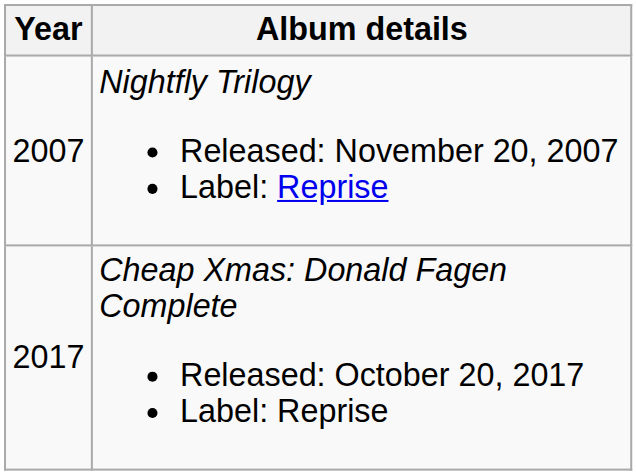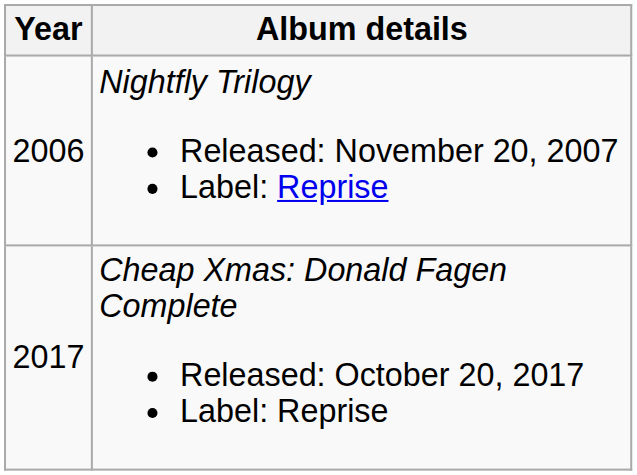 <table class="wikitable" style="text-align:left;">
 <tr>
 <th rowspan="1">Year</th>
 <th rowspan="1" style="width:260px;">Album details</th>
 </tr>
 <tr>
-<td>2007</td>
+<td>2006</td>
 <td><em>Nightfly Trilogy</em><br><ul><li>Released: November 20, 2007</li><li>Label: <a href='#'>Reprise</a></li></ul></td>
 </tr>
 <tr>
 <td>2017</td>
 <td><em>Cheap Xmas: Donald Fagen Complete</em><br><ul><li>Released: October 20, 2017</li><li>Label: Reprise</li></ul></td>
 </tr>
 </table>
